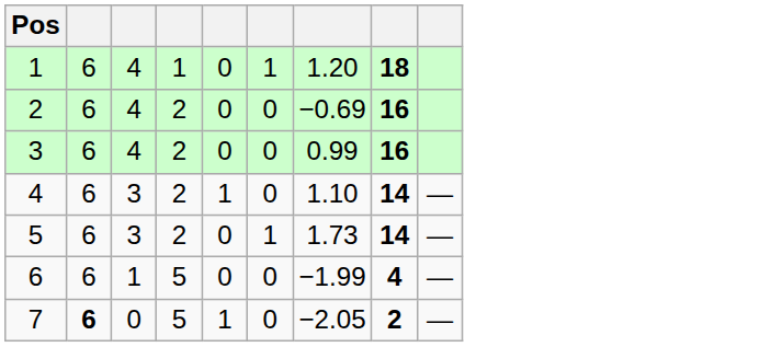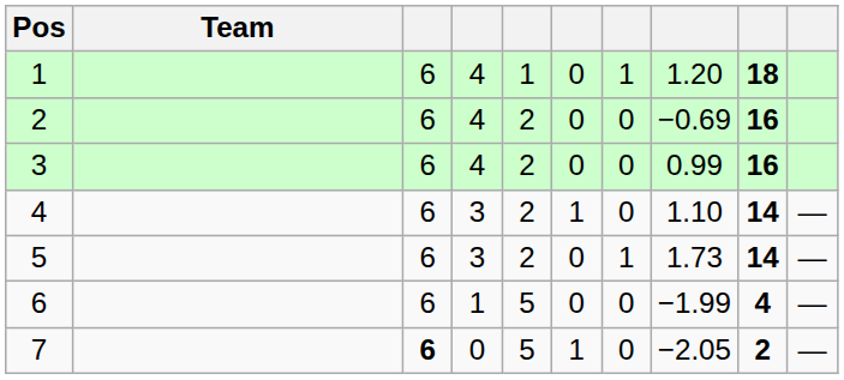 <table class="wikitable" style="text-align:center">
 <tr>
 <th>Pos</th>
+<th width=175>Team</th>
 <th width=20></th>
 <th width=20></th>
 <th width=20></th>
 <th width=20></th>
 <th width=20></th>
 <th width=20></th>
 <th width=20></th>
 <th width=20></th>
 </tr>
 <tr bgcolor="#cfc">
 <td>1</td>
+<td align="left"></td>
 <td>6</td>
 <td>4</td>
 <td>1</td>
 <td>0</td>
 <td>1</td>
 <td>1.20</td>
 <td><strong>18</strong></td>
 <td></td>
 </tr>
 <tr bgcolor="#cfc">
 <td>2</td>
+<td align="left"></td>
 <td>6</td>
 <td>4</td>
 <td>2</td>
 <td>0</td>
 <td>0</td>
 <td>−0.69</td>
 <td><strong>16</strong></td>
 <td></td>
 </tr>
 <tr bgcolor="#cfc">
 <td>3</td>
+<td align="left"></td>
 <td>6</td>
 <td>4</td>
 <td>2</td>
 <td>0</td>
 <td>0</td>
 <td>0.99</td>
 <td><strong>16</strong></td>
 <td></td>
 </tr>
 <tr>
 <td>4</td>
+<td align="left"></td>
 <td>6</td>
 <td>3</td>
 <td>2</td>
 <td>1</td>
 <td>0</td>
 <td>1.10</td>
 <td><strong>14</strong></td>
 <td>—</td>
 </tr>
 <tr>
 <td>5</td>
+<td align="left"></td>
 <td>6</td>
 <td>3</td>
 <td>2</td>
 <td>0</td>
 <td>1</td>
 <td>1.73</td>
 <td><strong>14</strong></td>
 <td>—</td>
 </tr>
 <tr>
 <td>6</td>
+<td align="left"></td>
 <td>6</td>
 <td>1</td>
 <td>5</td>
 <td>0</td>
 <td>0</td>
 <td>−1.99</td>
 <td><strong>4</strong></td>
 <td>—</td>
 </tr>
 <tr>
 <td>7</td>
+<td align="left"></td>
 <td><strong>6</strong></td>
 <td>0</td>
 <td>5</td>
 <td>1</td>
 <td>0</td>
 <td>−2.05</td>
 <td><strong>2</strong></td>
 <td>—</td>
 </tr>
 </table>
